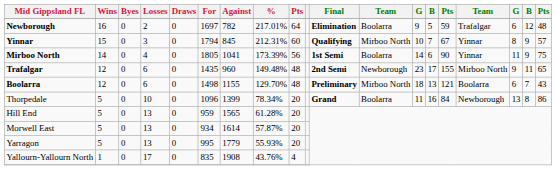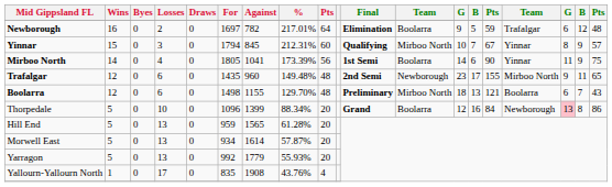 <table style="font-size: 85%; text-align: left;" class="wikitable">
 <tr>
 <th style="color:crimson">Mid Gippsland FL</th>
 <th style="color:crimson">Wins</th>
 <th style="color:crimson">Byes</th>
 <th style="color:crimson">Losses</th>
 <th style="color:crimson">Draws</th>
 <th style="color:crimson">For</th>
 <th style="color:crimson">Against</th>
 <th style="color:crimson">%</th>
 <th style="color:crimson">Pts</th>
 <th></th>
 <th style="color:green">Final</th>
 <th style="color:green">Team</th>
 <th style="color:green">G</th>
 <th style="color:green">B</th>
 <th style="color:green">Pts</th>
 <th style="color:green">Team</th>
 <th style="color:green">G</th>
 <th style="color:green">B</th>
 <th style="color:green">Pts</th>
 </tr>
 <tr>
 </tr>
 <tr>
 </tr>
 <tr>
 <td><strong>	Newborough	</strong></td>
 <td>16</td>
 <td>0</td>
 <td>2</td>
 <td>0</td>
 <td>1697</td>
 <td>782</td>
 <td>217.01%</td>
 <td>64</td>
 <td></td>
 <td><strong>Elimination</strong></td>
 <td>Boolarra</td>
 <td>9</td>
 <td>5</td>
 <td>59</td>
 <td>Trafalgar</td>
 <td>6</td>
 <td>12</td>
 <td>48</td>
 </tr>
 <tr>
 <td><strong>	Yinnar	</strong></td>
 <td>15</td>
 <td>0</td>
 <td>3</td>
 <td>0</td>
 <td>1794</td>
 <td>845</td>
 <td>212.31%</td>
 <td>60</td>
 <td></td>
 <td><strong>Qualifying</strong></td>
 <td>Mirboo North</td>
 <td>10</td>
 <td>7</td>
 <td>67</td>
 <td>Yinnar</td>
 <td>8</td>
 <td>9</td>
 <td>57</td>
 </tr>
 <tr>
 <td><strong>	Mirboo North	</strong></td>
 <td>14</td>
 <td>0</td>
 <td>4</td>
 <td>0</td>
 <td>1805</td>
 <td>1041</td>
 <td>173.39%</td>
 <td>56</td>
 <td></td>
 <td><strong>1st Semi</strong></td>
 <td>Boolarra</td>
 <td>14</td>
 <td>6</td>
 <td>90</td>
 <td>Yinnar</td>
 <td>11</td>
 <td>9</td>
 <td>75</td>
 </tr>
 <tr>
 <td><strong>	Trafalgar	</strong></td>
 <td>12</td>
 <td>0</td>
 <td>6</td>
 <td>0</td>
 <td>1435</td>
 <td>960</td>
 <td>149.48%</td>
 <td>48</td>
 <td></td>
 <td><strong>2nd Semi</strong></td>
 <td>Newborough</td>
 <td>23</td>
 <td>17</td>
 <td>155</td>
 <td>Mirboo North</td>
 <td>9</td>
 <td>11</td>
 <td>65</td>
 </tr>
 <tr>
 <td><strong>	Boolarra	</strong></td>
 <td>12</td>
 <td>0</td>
 <td>6</td>
 <td>0</td>
 <td>1498</td>
 <td>1155</td>
 <td>129.70%</td>
 <td>48</td>
 <td></td>
 <td><strong>Preliminary</strong></td>
 <td>Mirboo North</td>
 <td>18</td>
 <td>13</td>
 <td>121</td>
 <td>Boolarra</td>
 <td>6</td>
 <td>7</td>
 <td>43</td>
 </tr>
 <tr>
 <td>Thorpedale</td>
 <td>5</td>
 <td>0</td>
 <td>10</td>
 <td>0</td>
 <td>1096</td>
 <td>1399</td>
-<td>78.34%</td>
+<td>88.34%</td>
 <td>20</td>
 <td></td>
 <td><strong>Grand</strong></td>
 <td>Boolarra</td>
-<td>11</td>
+<td>12</td>
 <td>16</td>
 <td>84</td>
 <td>Newborough</td>
-<td>13</td>
+<td style="background: pink;">13</td>
 <td>8</td>
 <td>86</td>
 </tr>
 <tr>
 <td>Hill End</td>
 <td>5</td>
 <td>0</td>
 <td>13</td>
 <td>0</td>
 <td>959</td>
 <td>1565</td>
 <td>61.28%</td>
 <td>20</td>
 <td></td>
 </tr>
 <tr>
 <td>Morwell East</td>
 <td>5</td>
 <td>0</td>
 <td>13</td>
 <td>0</td>
 <td>934</td>
 <td>1614</td>
 <td>57.87%</td>
 <td>20</td>
 <td></td>
 </tr>
 <tr>
 <td>Yarragon</td>
 <td>5</td>
 <td>0</td>
 <td>13</td>
 <td>0</td>
-<td>995</td>
+<td>992</td>
 <td>1779</td>
 <td>55.93%</td>
 <td>20</td>
 <td></td>
 </tr>
 <tr>
 <td>Yallourn-Yallourn North</td>
 <td>1</td>
 <td>0</td>
 <td>17</td>
 <td>0</td>
 <td>835</td>
 <td>1908</td>
 <td>43.76%</td>
 <td>4</td>
 <td></td>
 </tr>
 <tr>
 </tr>
 </table>
